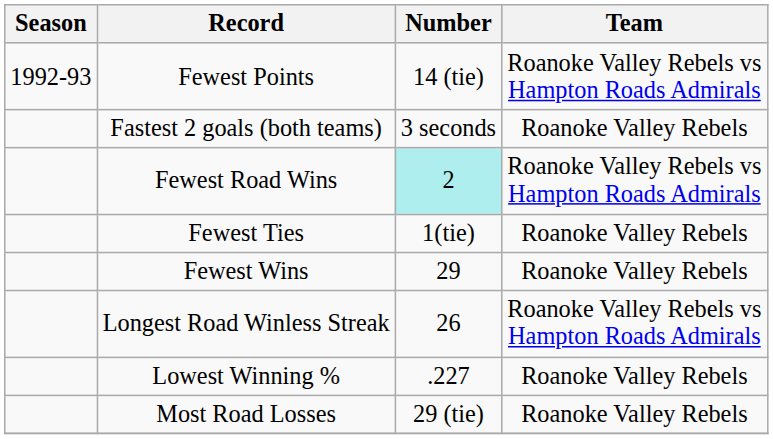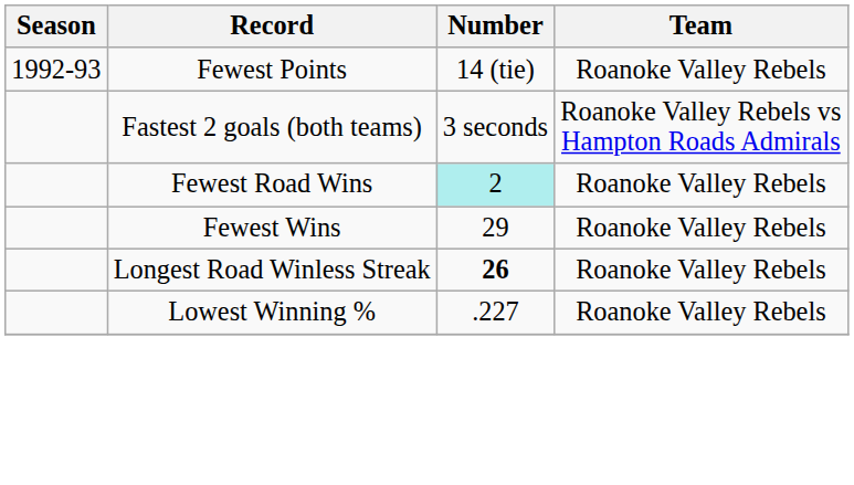 <table class="wikitable" style="text-align:center">
 <tr>
 <th>Season</th>
 <th>Record</th>
 <th>Number</th>
 <th>Team</th>
 </tr>
 <tr>
 <td>1992-93</td>
 <td>Fewest Points</td>
 <td>14 (tie)</td>
-<td>Roanoke Valley Rebels vs<br><a href='#'>Hampton Roads Admirals</a></td>
+<td>Roanoke Valley Rebels</td>
 </tr>
 <tr>
 <td></td>
 <td>Fastest 2 goals (both teams)</td>
 <td>3 seconds</td>
-<td>Roanoke Valley Rebels</td>
+<td>Roanoke Valley Rebels vs<br><a href='#'>Hampton Roads Admirals</a></td>
 </tr>
 <tr>
 <td></td>
 <td>Fewest Road Wins</td>
 <td style="background: paleturquoise;">2</td>
-<td>Roanoke Valley Rebels vs<br><a href='#'>Hampton Roads Admirals</a></td>
-</tr>
-<tr>
-<td></td>
-<td>Fewest Ties</td>
-<td>1(tie)</td>
 <td>Roanoke Valley Rebels</td>
 </tr>
 <tr>
 <td></td>
 <td>Fewest Wins</td>
 <td>29</td>
 <td>Roanoke Valley Rebels</td>
 </tr>
 <tr>
 <td></td>
 <td>Longest Road Winless Streak</td>
-<td>26</td>
-<td>Roanoke Valley Rebels vs<br><a href='#'>Hampton Roads Admirals</a></td>
+<td><strong>26</strong></td>
+<td>Roanoke Valley Rebels</td>
 </tr>
 <tr>
 <td></td>
 <td>Lowest Winning %</td>
 <td>.227</td>
 <td>Roanoke Valley Rebels</td>
 </tr>
 <tr>
-<td></td>
-<td>Most Road Losses</td>
-<td>29 (tie)</td>
-<td>Roanoke Valley Rebels</td>
-</tr>
-<tr>
 </tr>
 </table>
